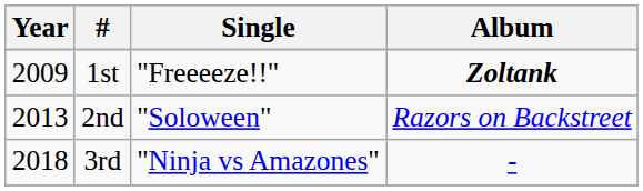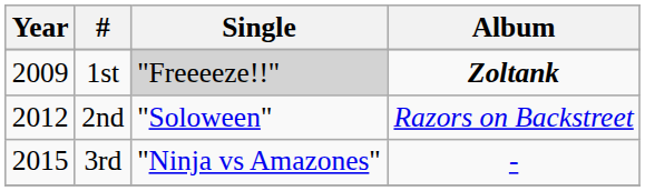 <table class="wikitable plainrowheaders" style="text-align:center;">
 <tr>
 <th>Year</th>
 <th>#</th>
 <th>Single</th>
 <th>Album</th>
 </tr>
 <tr>
 </tr>
 <tr>
 <td align="center" rowspan="1">2009</td>
 <td align="center">1st</td>
-<td align="left">"Freeeeze!!"</td>
+<td align="left" style="background: lightgrey;">"Freeeeze!!"</td>
 <td rowspan="1"><strong><em>Zoltank</em></strong></td>
 </tr>
 <tr>
-<td align="center" rowspan="1">2013</td>
+<td align="center" rowspan="1">2012</td>
 <td align="center">2nd</td>
 <td align="left">"<a href='#'>Soloween</a>"</td>
 <td rowspan="1"><em><a href='#'>Razors on Backstreet</a></em></td>
 </tr>
 <tr>
-<td align="center" rowspan="1">2018</td>
+<td align="center" rowspan="1">2015</td>
 <td align="center">3rd</td>
 <td align="left">"<a href='#'>Ninja vs Amazones</a>"</td>
 <td rowspan="1"><em><a href='#'>-</a></em></td>
 </tr>
 <tr>
 </tr>
 </table>
